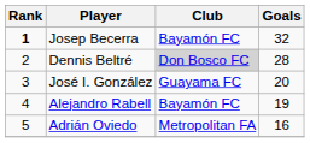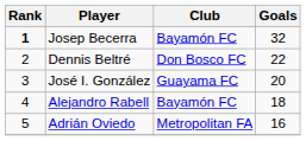 <table class="wikitable" style="text-align:center">
 <tr>
 <th>Rank</th>
 <th>Player</th>
 <th>Club</th>
 <th>Goals</th>
 </tr>
 <tr>
 <td><strong>1</strong></td>
 <td align=left> Josep Becerra</td>
 <td align=left><a href='#'>Bayamón FC</a></td>
 <td>32</td>
 </tr>
 <tr>
 <td>2</td>
 <td align=left> Dennis Beltré</td>
-<td align=left style="background: lightgrey;"><a href='#'>Don Bosco FC</a></td>
-<td>28</td>
+<td align=left><a href='#'>Don Bosco FC</a></td>
+<td>22</td>
 </tr>
 <tr>
 <td>3</td>
 <td align=left> José I. González</td>
 <td align=left><a href='#'>Guayama FC</a></td>
 <td>20</td>
 </tr>
 <tr>
 <td>4</td>
 <td align=left> <a href='#'>Alejandro Rabell</a></td>
 <td align=left><a href='#'>Bayamón FC</a></td>
-<td>19</td>
+<td>18</td>
 </tr>
 <tr>
 <td>5</td>
 <td align=left> <a href='#'>Adrián Oviedo</a></td>
 <td align=left><a href='#'>Metropolitan FA</a></td>
 <td>16</td>
 </tr>
 <tr>
 </tr>
 </table>
